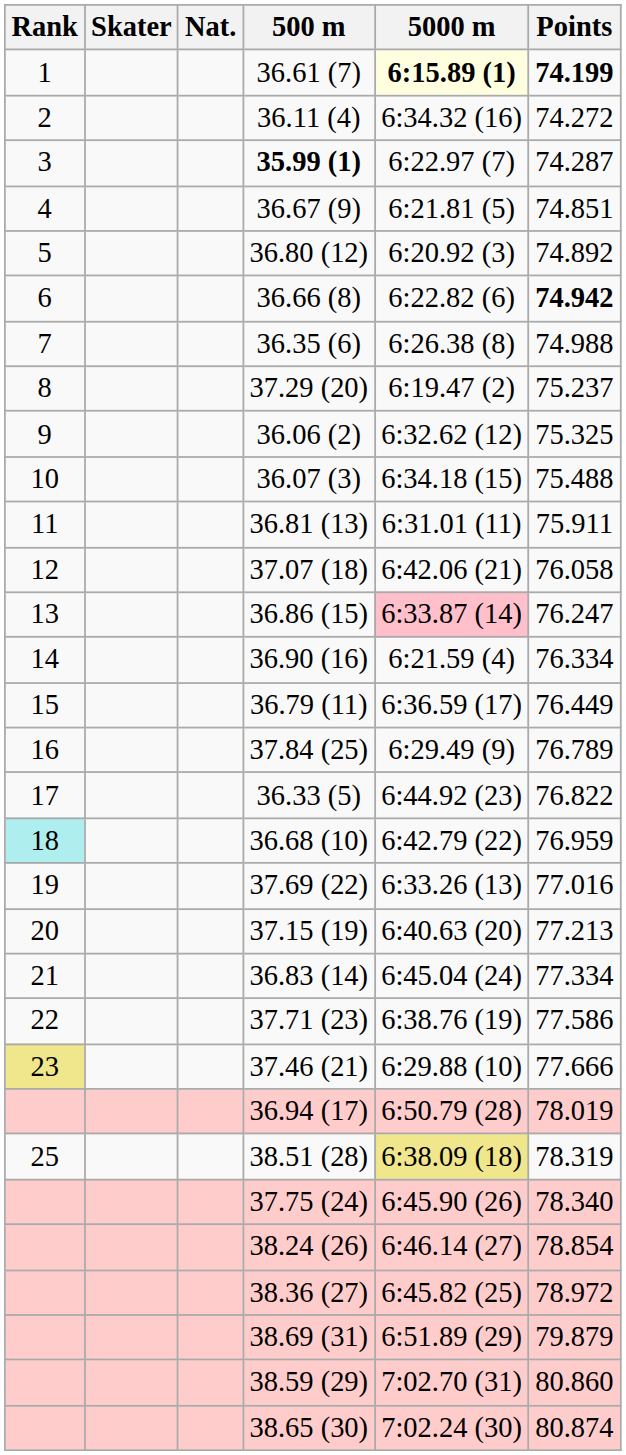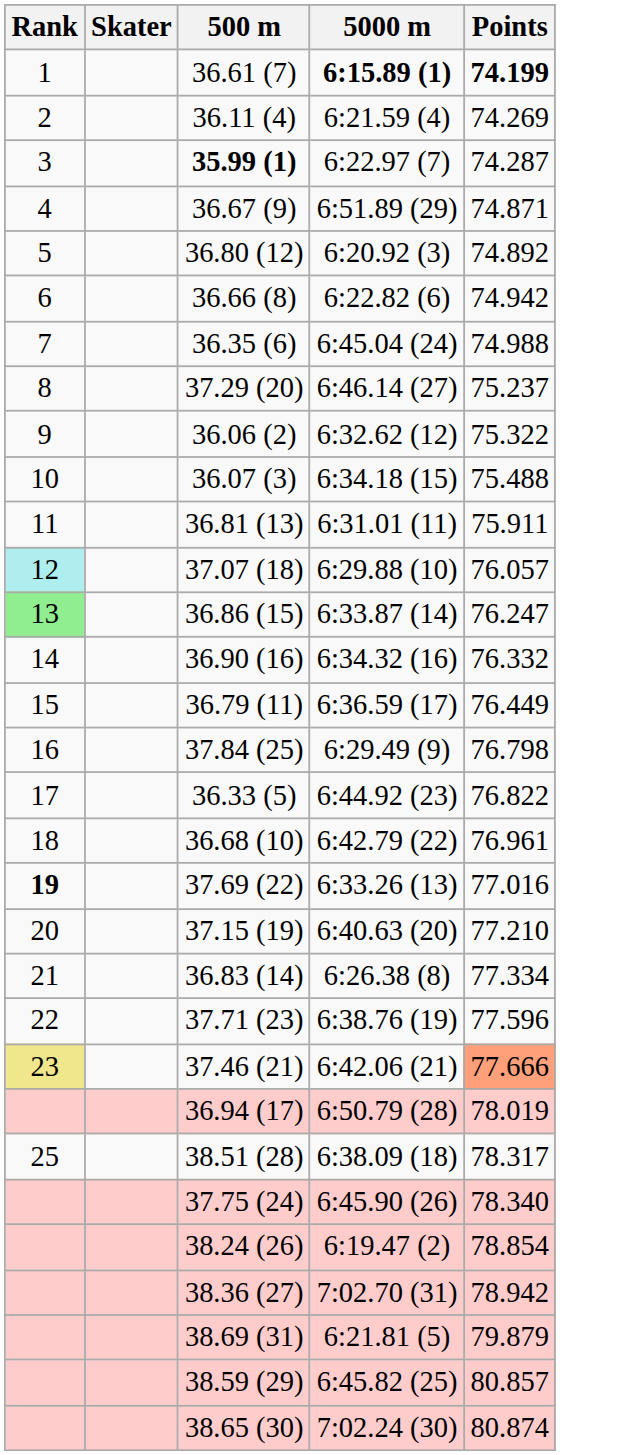 <table class="wikitable sortable" border="1" style="text-align:center">
 <tr>
 <th>Rank</th>
 <th>Skater</th>
-<th>Nat.</th>
 <th>500 m</th>
 <th>5000 m</th>
 <th>Points</th>
 </tr>
 <tr>
 <td>1</td>
 <td align=left></td>
-<td></td>
 <td>36.61 (7)</td>
-<td style="background: lightyellow;"><strong>6:15.89 (1)</strong></td>
+<td><strong>6:15.89 (1)</strong></td>
 <td><strong>74.199</strong></td>
 </tr>
 <tr>
 <td>2</td>
 <td align=left></td>
-<td></td>
 <td>36.11 (4)</td>
-<td>6:34.32 (16)</td>
-<td>74.272</td>
+<td>6:21.59 (4)</td>
+<td>74.269</td>
 </tr>
 <tr>
 <td>3</td>
 <td align=left></td>
-<td></td>
 <td><strong>35.99 (1)</strong></td>
 <td>6:22.97 (7)</td>
 <td>74.287</td>
 </tr>
 <tr>
 <td>4</td>
 <td align=left></td>
-<td></td>
 <td>36.67 (9)</td>
-<td>6:21.81 (5)</td>
-<td>74.851</td>
+<td>6:51.89 (29)</td>
+<td>74.871</td>
 </tr>
 <tr>
 <td>5</td>
 <td align=left></td>
-<td></td>
 <td>36.80 (12)</td>
 <td>6:20.92 (3)</td>
 <td>74.892</td>
 </tr>
 <tr>
 <td>6</td>
 <td align=left></td>
-<td></td>
 <td>36.66 (8)</td>
 <td>6:22.82 (6)</td>
-<td><strong>74.942</strong></td>
+<td>74.942</td>
 </tr>
 <tr>
 <td>7</td>
 <td align=left></td>
-<td></td>
 <td>36.35 (6)</td>
-<td>6:26.38 (8)</td>
+<td>6:45.04 (24)</td>
 <td>74.988</td>
 </tr>
 <tr>
 <td>8</td>
 <td align=left></td>
-<td></td>
 <td>37.29 (20)</td>
-<td>6:19.47 (2)</td>
+<td>6:46.14 (27)</td>
 <td>75.237</td>
 </tr>
 <tr>
 <td>9</td>
 <td align=left></td>
-<td></td>
 <td>36.06 (2)</td>
 <td>6:32.62 (12)</td>
-<td>75.325</td>
+<td>75.322</td>
 </tr>
 <tr>
 <td>10</td>
 <td align=left></td>
-<td></td>
 <td>36.07 (3)</td>
 <td>6:34.18 (15)</td>
 <td>75.488</td>
 </tr>
 <tr>
 <td>11</td>
 <td align=left></td>
-<td></td>
 <td>36.81 (13)</td>
 <td>6:31.01 (11)</td>
 <td>75.911</td>
 </tr>
 <tr>
-<td>12</td>
+<td style="background: paleturquoise;">12</td>
 <td align=left></td>
-<td></td>
 <td>37.07 (18)</td>
-<td>6:42.06 (21)</td>
-<td>76.058</td>
+<td>6:29.88 (10)</td>
+<td>76.057</td>
 </tr>
 <tr>
-<td>13</td>
+<td style="background: lightgreen;">13</td>
 <td align=left></td>
-<td></td>
 <td>36.86 (15)</td>
-<td style="background: pink;">6:33.87 (14)</td>
+<td>6:33.87 (14)</td>
 <td>76.247</td>
 </tr>
 <tr>
 <td>14</td>
 <td align=left></td>
-<td></td>
 <td>36.90 (16)</td>
-<td>6:21.59 (4)</td>
-<td>76.334</td>
+<td>6:34.32 (16)</td>
+<td>76.332</td>
 </tr>
 <tr>
 <td>15</td>
 <td align=left></td>
-<td></td>
 <td>36.79 (11)</td>
 <td>6:36.59 (17)</td>
 <td>76.449</td>
 </tr>
 <tr>
 <td>16</td>
 <td align=left></td>
-<td></td>
 <td>37.84 (25)</td>
 <td>6:29.49 (9)</td>
-<td>76.789</td>
+<td>76.798</td>
 </tr>
 <tr>
 <td>17</td>
 <td align=left></td>
-<td></td>
 <td>36.33 (5)</td>
 <td>6:44.92 (23)</td>
 <td>76.822</td>
 </tr>
 <tr>
-<td style="background: paleturquoise;">18</td>
+<td>18</td>
 <td align=left></td>
-<td></td>
 <td>36.68 (10)</td>
 <td>6:42.79 (22)</td>
-<td>76.959</td>
+<td>76.961</td>
 </tr>
 <tr>
-<td>19</td>
+<td><strong>19</strong></td>
 <td align=left></td>
-<td></td>
 <td>37.69 (22)</td>
 <td>6:33.26 (13)</td>
 <td>77.016</td>
 </tr>
 <tr>
 <td>20</td>
 <td align=left></td>
-<td></td>
 <td>37.15 (19)</td>
 <td>6:40.63 (20)</td>
-<td>77.213</td>
+<td>77.210</td>
 </tr>
 <tr>
 <td>21</td>
 <td align=left></td>
-<td></td>
 <td>36.83 (14)</td>
-<td>6:45.04 (24)</td>
+<td>6:26.38 (8)</td>
 <td>77.334</td>
 </tr>
 <tr>
 <td>22</td>
 <td align=left></td>
-<td></td>
 <td>37.71 (23)</td>
 <td>6:38.76 (19)</td>
-<td>77.586</td>
+<td>77.596</td>
 </tr>
 <tr>
 <td style="background: khaki;">23</td>
 <td align=left></td>
-<td></td>
 <td>37.46 (21)</td>
-<td>6:29.88 (10)</td>
-<td>77.666</td>
+<td>6:42.06 (21)</td>
+<td style="background: lightsalmon;">77.666</td>
 </tr>
 <tr bgcolor=ffcccc>
 <td></td>
 <td align=left></td>
-<td></td>
 <td>36.94 (17)</td>
 <td>6:50.79 (28)</td>
 <td>78.019</td>
 </tr>
 <tr>
 <td>25</td>
 <td align=left></td>
-<td></td>
 <td>38.51 (28)</td>
-<td style="background: khaki;">6:38.09 (18)</td>
-<td>78.319</td>
+<td>6:38.09 (18)</td>
+<td>78.317</td>
 </tr>
 <tr bgcolor=ffcccc>
 <td></td>
 <td align=left></td>
-<td></td>
 <td>37.75 (24)</td>
 <td>6:45.90 (26)</td>
 <td>78.340</td>
 </tr>
 <tr bgcolor=ffcccc>
 <td></td>
 <td align=left></td>
-<td></td>
 <td>38.24 (26)</td>
-<td>6:46.14 (27)</td>
+<td>6:19.47 (2)</td>
 <td>78.854</td>
 </tr>
 <tr bgcolor=ffcccc>
 <td></td>
 <td align=left></td>
-<td></td>
 <td>38.36 (27)</td>
-<td>6:45.82 (25)</td>
-<td>78.972</td>
+<td>7:02.70 (31)</td>
+<td>78.942</td>
 </tr>
 <tr bgcolor=ffcccc>
 <td></td>
 <td align=left></td>
-<td></td>
 <td>38.69 (31)</td>
-<td>6:51.89 (29)</td>
+<td>6:21.81 (5)</td>
 <td>79.879</td>
 </tr>
 <tr bgcolor=ffcccc>
 <td></td>
 <td align=left></td>
-<td></td>
 <td>38.59 (29)</td>
-<td>7:02.70 (31)</td>
-<td>80.860</td>
+<td>6:45.82 (25)</td>
+<td>80.857</td>
 </tr>
 <tr bgcolor=ffcccc>
 <td></td>
 <td align=left></td>
-<td></td>
 <td>38.65 (30)</td>
 <td>7:02.24 (30)</td>
 <td>80.874</td>
 </tr>
 </table>
